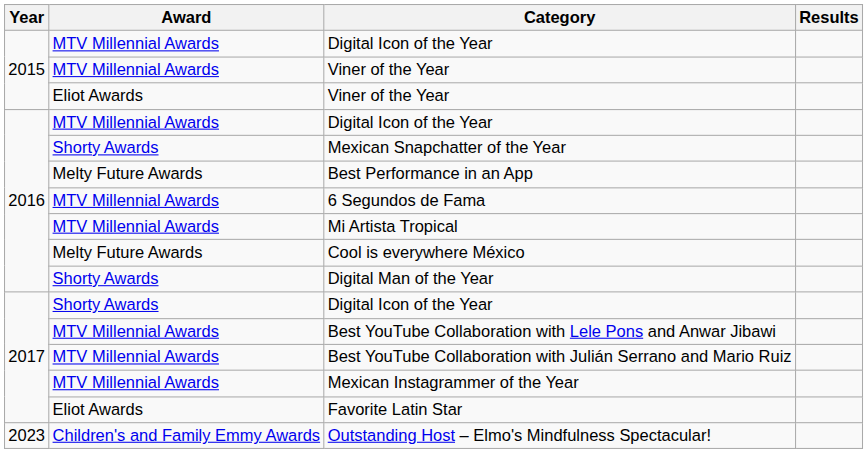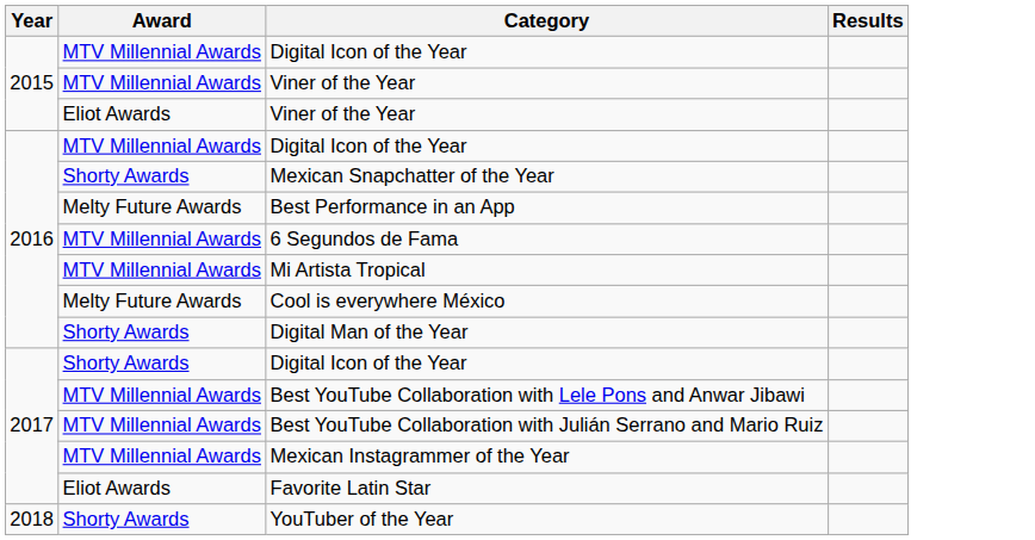 <table class="wikitable">
 <tr>
 <th>Year</th>
 <th>Award</th>
 <th>Category</th>
 <th>Results</th>
 </tr>
 <tr>
 <td rowspan="3">2015</td>
 <td><a href='#'>MTV Millennial Awards</a></td>
 <td>Digital Icon of the Year</td>
 <td></td>
 </tr>
 <tr>
 <td><a href='#'>MTV Millennial Awards</a></td>
 <td>Viner of the Year</td>
 <td></td>
 </tr>
 <tr>
 <td>Eliot Awards</td>
 <td>Viner of the Year</td>
 <td></td>
 </tr>
 <tr>
 <td rowspan="7">2016</td>
 <td><a href='#'>MTV Millennial Awards</a></td>
 <td>Digital Icon of the Year</td>
 <td></td>
 </tr>
 <tr>
 <td><a href='#'>Shorty Awards</a></td>
 <td>Mexican Snapchatter of the Year</td>
 <td></td>
 </tr>
 <tr>
 <td>Melty Future Awards</td>
 <td>Best Performance in an App</td>
 <td></td>
 </tr>
 <tr>
 <td><a href='#'>MTV Millennial Awards</a></td>
 <td>6 Segundos de Fama</td>
 <td></td>
 </tr>
 <tr>
 <td><a href='#'>MTV Millennial Awards</a></td>
 <td>Mi Artista Tropical</td>
 <td></td>
 </tr>
 <tr>
 <td>Melty Future Awards</td>
 <td>Cool is everywhere México</td>
 <td></td>
 </tr>
 <tr>
 <td><a href='#'>Shorty Awards</a></td>
 <td>Digital Man of the Year</td>
 <td></td>
 </tr>
 <tr>
 <td rowspan=5>2017</td>
 <td><a href='#'>Shorty Awards</a></td>
 <td>Digital Icon of the Year</td>
 <td></td>
 </tr>
 <tr>
 <td><a href='#'>MTV Millennial Awards</a></td>
 <td>Best YouTube Collaboration with <a href='#'>Lele Pons</a> and Anwar Jibawi</td>
 <td></td>
 </tr>
 <tr>
 <td><a href='#'>MTV Millennial Awards</a></td>
 <td>Best YouTube Collaboration with Julián Serrano and Mario Ruiz</td>
 <td></td>
 </tr>
 <tr>
 <td><a href='#'>MTV Millennial Awards</a></td>
 <td>Mexican Instagrammer of the Year</td>
 <td></td>
 </tr>
 <tr>
 <td>Eliot Awards</td>
 <td>Favorite Latin Star</td>
 <td></td>
 </tr>
 <tr>
-<td>2023</td>
-<td><a href='#'>Children's and Family Emmy Awards</a></td>
-<td><a href='#'>Outstanding Host</a> – Elmo's Mindfulness Spectacular!</td>
+<td>2018</td>
+<td><a href='#'>Shorty Awards</a></td>
+<td>YouTuber of the Year</td>
 <td></td>
 </tr>
 </table>
